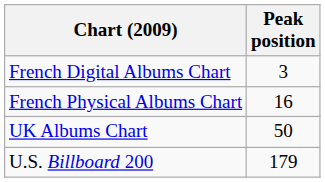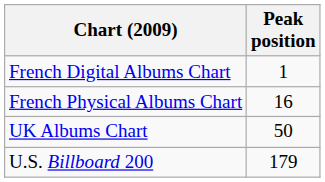 <table class="wikitable sortable">
 <tr>
 <th align="left">Chart (2009)</th>
 <th style="text-align:center;">Peak<br>position</th>
 </tr>
 <tr>
 <td align="left"><a href='#'>French Digital Albums Chart</a></td>
-<td style="text-align:center;">3</td>
+<td style="text-align:center;">1</td>
 </tr>
 <tr>
 <td align="left"><a href='#'>French Physical Albums Chart</a></td>
 <td style="text-align:center;">16</td>
 </tr>
 <tr>
 <td align="left"><a href='#'>UK Albums Chart</a></td>
 <td style="text-align:center;">50</td>
 </tr>
 <tr>
 <td align="left">U.S. <a href='#'><em>Billboard</em> 200</a></td>
 <td style="text-align:center;">179</td>
 </tr>
 </table>
